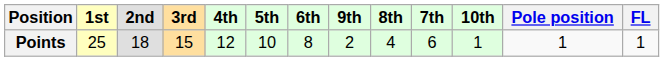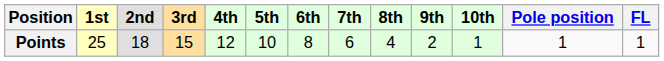 <table class="wikitable" style="font-size:85%; text-align:center">
 <tr>
 <th>Position</th>
 <td style="background:#ffffbf;"> <strong>1st</strong> </td>
 <td style="background:#dfdfdf;"> <strong>2nd</strong> </td>
 <td style="background:#ffdf9f;"> <strong>3rd</strong> </td>
 <td style="background:#dfffdf;"> <strong>4th</strong> </td>
 <td style="background:#dfffdf;"> <strong>5th</strong> </td>
 <td style="background:#dfffdf;"> <strong>6th</strong> </td>
+<td style="background:#dfffdf;"> <strong>7th</strong> </td>
+<td style="background:#dfffdf;"> <strong>8th</strong> </td>
 <td style="background:#dfffdf;"> <strong>9th</strong> </td>
-<td style="background:#dfffdf;"> <strong>8th</strong> </td>
-<td style="background:#dfffdf;"> <strong>7th</strong> </td>
 <td style="background:#dfffdf;"> <strong>10th</strong> </td>
 <th> <strong><a href='#'>Pole position</a></strong> </th>
 <th> <strong><a href='#'>FL</a></strong> </th>
 </tr>
 <tr>
 <th>Points</th>
 <td style="background:#ffffbf;">25</td>
 <td style="background:#dfdfdf;">18</td>
 <td style="background:#ffdf9f;">15</td>
 <td style="background:#dfffdf;">12</td>
 <td style="background:#dfffdf;">10</td>
 <td style="background:#dfffdf;">8</td>
+<td style="background:#dfffdf;">6</td>
+<td style="background:#dfffdf;">4</td>
 <td style="background:#dfffdf;">2</td>
-<td style="background:#dfffdf;">4</td>
-<td style="background:#dfffdf;">6</td>
 <td style="background:#dfffdf;">1</td>
 <td>1</td>
 <td>1</td>
 </tr>
 </table>
